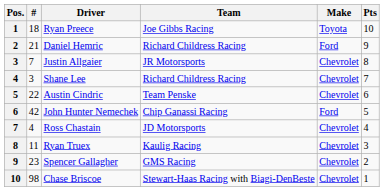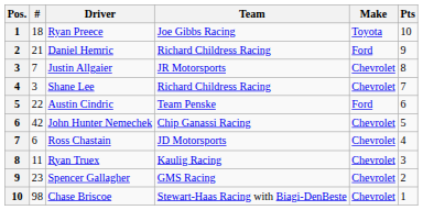 <table class="wikitable" style="font-size:95%">
 <tr>
 <th>Pos.</th>
 <th>#</th>
 <th>Driver</th>
 <th>Team</th>
 <th>Make</th>
 <th>Pts</th>
 </tr>
 <tr>
 <th>1</th>
 <td>18</td>
 <td><a href='#'>Ryan Preece</a></td>
 <td><a href='#'>Joe Gibbs Racing</a></td>
 <td><a href='#'>Toyota</a></td>
 <td>10</td>
 </tr>
 <tr>
 <th>2</th>
 <td>21</td>
 <td><a href='#'>Daniel Hemric</a></td>
 <td><a href='#'>Richard Childress Racing</a></td>
 <td><a href='#'>Ford</a></td>
 <td>9</td>
 </tr>
 <tr>
 <th>3</th>
 <td>7</td>
 <td><a href='#'>Justin Allgaier</a></td>
 <td><a href='#'>JR Motorsports</a></td>
 <td><a href='#'>Chevrolet</a></td>
 <td>8</td>
 </tr>
 <tr>
 <th>4</th>
 <td>3</td>
 <td><a href='#'>Shane Lee</a></td>
 <td><a href='#'>Richard Childress Racing</a></td>
 <td><a href='#'>Chevrolet</a></td>
 <td>7</td>
 </tr>
 <tr>
 <th>5</th>
 <td>22</td>
 <td><a href='#'>Austin Cindric</a></td>
 <td><a href='#'>Team Penske</a></td>
-<td><a href='#'>Chevrolet</a></td>
+<td><a href='#'>Ford</a></td>
 <td>6</td>
 </tr>
 <tr>
 <th>6</th>
 <td>42</td>
 <td><a href='#'>John Hunter Nemechek</a></td>
 <td><a href='#'>Chip Ganassi Racing</a></td>
-<td><a href='#'>Ford</a></td>
+<td><a href='#'>Chevrolet</a></td>
 <td>5</td>
 </tr>
 <tr>
 <th>7</th>
-<td>4</td>
+<td>6</td>
 <td><a href='#'>Ross Chastain</a></td>
 <td><a href='#'>JD Motorsports</a></td>
 <td><a href='#'>Chevrolet</a></td>
 <td>4</td>
 </tr>
 <tr>
 <th>8</th>
 <td>11</td>
 <td><a href='#'>Ryan Truex</a></td>
 <td><a href='#'>Kaulig Racing</a></td>
 <td><a href='#'>Chevrolet</a></td>
 <td>3</td>
 </tr>
 <tr>
 <th>9</th>
 <td>23</td>
 <td><a href='#'>Spencer Gallagher</a></td>
 <td><a href='#'>GMS Racing</a></td>
 <td><a href='#'>Chevrolet</a></td>
 <td>2</td>
 </tr>
 <tr>
 <th>10</th>
 <td>98</td>
 <td><a href='#'>Chase Briscoe</a></td>
 <td><a href='#'>Stewart-Haas Racing</a> with <a href='#'>Biagi-DenBeste</a></td>
 <td><a href='#'>Chevrolet</a></td>
 <td>1</td>
 </tr>
 </table>
